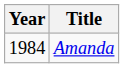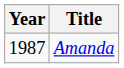 <table class="wikitable">
 <tr>
 <th>Year</th>
 <th>Title</th>
 </tr>
 <tr>
-<td>1984</td>
+<td>1987</td>
 <td><em><a href='#'>Amanda</a></em></td>
 </tr>
 </table>
